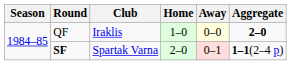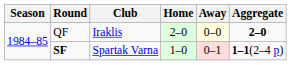 <table class="wikitable">
 <tr>
 <th>Season</th>
 <th>Round</th>
 <th>Club</th>
 <th>Home</th>
 <th>Away</th>
 <th>Aggregate</th>
 </tr>
 <tr>
 <td rowspan="2"><a href='#'>1984–85</a></td>
 <td>QF</td>
 <td> <a href='#'>Iraklis</a></td>
-<td style="text-align:center; background:#dfd;">1–0</td>
+<td style="text-align:center; background:#dfd;">2–0</td>
 <td style="text-align:center; background:#ffd;">0–0</td>
 <td style="text-align:center;"><strong>2–0</strong></td>
 </tr>
 <tr>
 <td><strong>SF</strong></td>
 <td> <a href='#'>Spartak Varna</a></td>
-<td style="text-align:center; background:#dfd;">2–0</td>
+<td style="text-align:center; background:#dfd;">1–0</td>
 <td style="text-align:center; background:#fdd;">0–1</td>
 <td style="text-align:center;"><strong>1–1</strong>(2–4 <a href='#'>p</a>)</td>
 </tr>
 </table>
